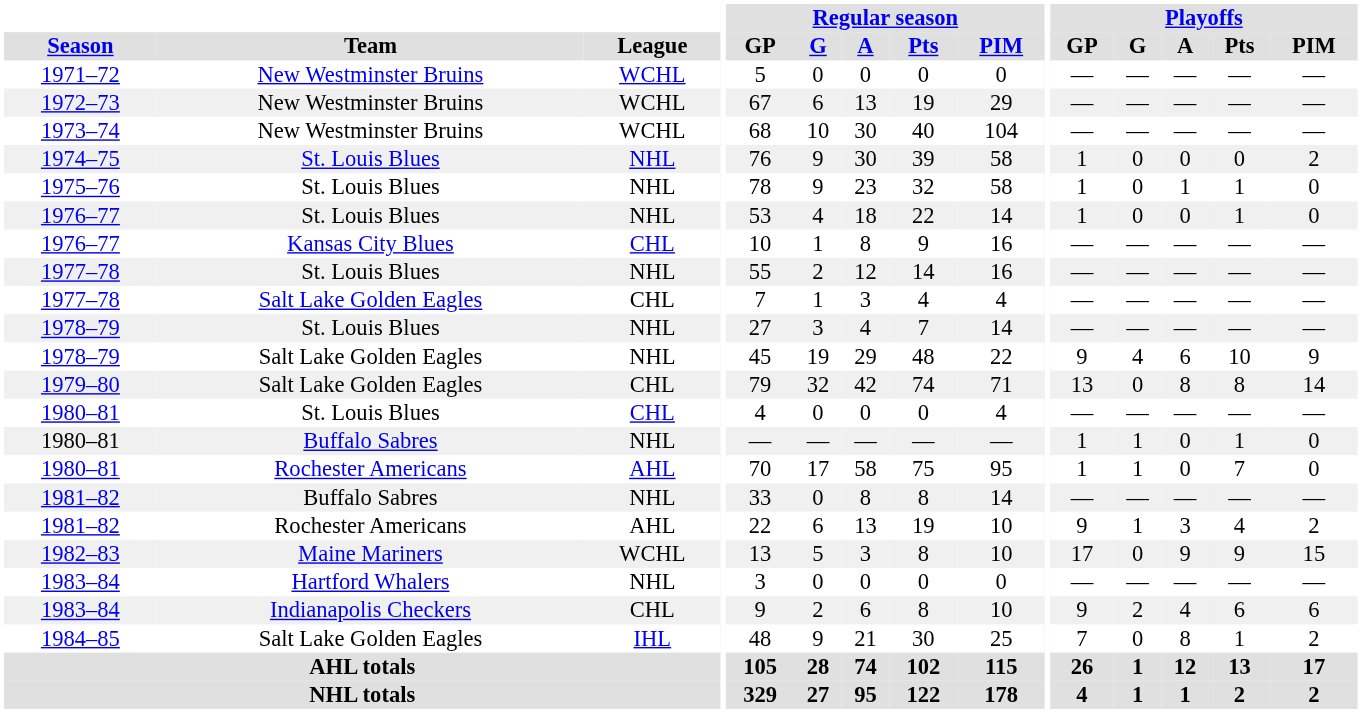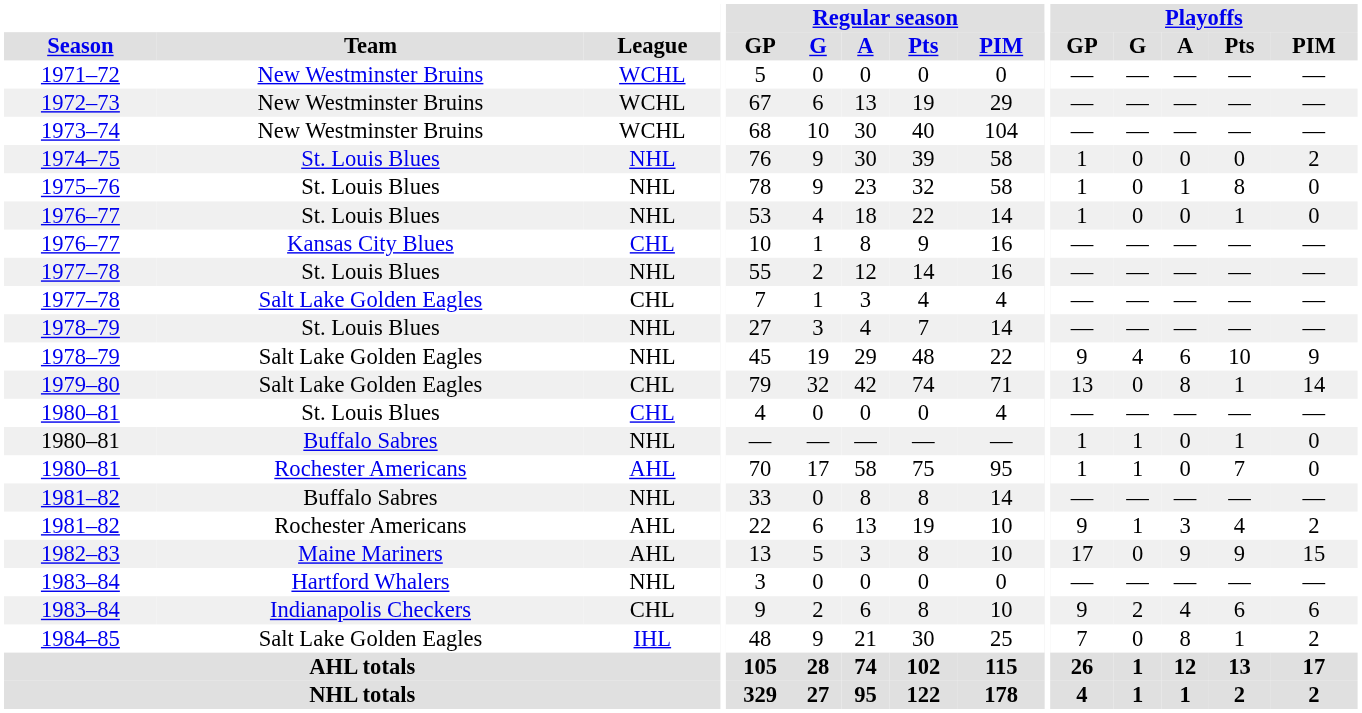 <table border="0" cellpadding="1" cellspacing="0" style="text-align:center; width:60em">
 <tr bgcolor="#e0e0e0">
 <th colspan="3" bgcolor="#ffffff"></th>
 <th rowspan="100" bgcolor="#ffffff"></th>
 <th colspan="5"><a href='#'>Regular season</a></th>
 <th rowspan="100" bgcolor="#ffffff"></th>
 <th colspan="5"><a href='#'>Playoffs</a></th>
 </tr>
 <tr bgcolor="#e0e0e0">
 <th><a href='#'>Season</a></th>
 <th>Team</th>
 <th>League</th>
 <th>GP</th>
 <th><a href='#'>G</a></th>
 <th><a href='#'>A</a></th>
 <th><a href='#'>Pts</a></th>
 <th><a href='#'>PIM</a></th>
 <th>GP</th>
 <th>G</th>
 <th>A</th>
 <th>Pts</th>
 <th>PIM</th>
 </tr>
 <tr>
 <td><a href='#'>1971–72</a></td>
 <td><a href='#'>New Westminster Bruins</a></td>
 <td><a href='#'>WCHL</a></td>
 <td>5</td>
 <td>0</td>
 <td>0</td>
 <td>0</td>
 <td>0</td>
 <td>—</td>
 <td>—</td>
 <td>—</td>
 <td>—</td>
 <td>—</td>
 </tr>
 <tr bgcolor="#f0f0f0">
 <td><a href='#'>1972–73</a></td>
 <td>New Westminster Bruins</td>
 <td>WCHL</td>
 <td>67</td>
 <td>6</td>
 <td>13</td>
 <td>19</td>
 <td>29</td>
 <td>—</td>
 <td>—</td>
 <td>—</td>
 <td>—</td>
 <td>—</td>
 </tr>
 <tr>
 <td><a href='#'>1973–74</a></td>
 <td>New Westminster Bruins</td>
 <td>WCHL</td>
 <td>68</td>
 <td>10</td>
 <td>30</td>
 <td>40</td>
 <td>104</td>
 <td>—</td>
 <td>—</td>
 <td>—</td>
 <td>—</td>
 <td>—</td>
 </tr>
 <tr bgcolor="#f0f0f0">
 <td><a href='#'>1974–75</a></td>
 <td><a href='#'>St. Louis Blues</a></td>
 <td><a href='#'>NHL</a></td>
 <td>76</td>
 <td>9</td>
 <td>30</td>
 <td>39</td>
 <td>58</td>
 <td>1</td>
 <td>0</td>
 <td>0</td>
 <td>0</td>
 <td>2</td>
 </tr>
 <tr>
 <td><a href='#'>1975–76</a></td>
 <td>St. Louis Blues</td>
 <td>NHL</td>
 <td>78</td>
 <td>9</td>
 <td>23</td>
 <td>32</td>
 <td>58</td>
 <td>1</td>
 <td>0</td>
 <td>1</td>
-<td>1</td>
+<td>8</td>
 <td>0</td>
 </tr>
 <tr bgcolor="#f0f0f0">
 <td><a href='#'>1976–77</a></td>
 <td>St. Louis Blues</td>
 <td>NHL</td>
 <td>53</td>
 <td>4</td>
 <td>18</td>
 <td>22</td>
 <td>14</td>
 <td>1</td>
 <td>0</td>
 <td>0</td>
 <td>1</td>
 <td>0</td>
 </tr>
 <tr>
 <td><a href='#'>1976–77</a></td>
 <td><a href='#'>Kansas City Blues</a></td>
 <td><a href='#'>CHL</a></td>
 <td>10</td>
 <td>1</td>
 <td>8</td>
 <td>9</td>
 <td>16</td>
 <td>—</td>
 <td>—</td>
 <td>—</td>
 <td>—</td>
 <td>—</td>
 </tr>
 <tr bgcolor="#f0f0f0">
 <td><a href='#'>1977–78</a></td>
 <td>St. Louis Blues</td>
 <td>NHL</td>
 <td>55</td>
 <td>2</td>
 <td>12</td>
 <td>14</td>
 <td>16</td>
 <td>—</td>
 <td>—</td>
 <td>—</td>
 <td>—</td>
 <td>—</td>
 </tr>
 <tr>
 <td><a href='#'>1977–78</a></td>
 <td><a href='#'>Salt Lake Golden Eagles</a></td>
 <td>CHL</td>
 <td>7</td>
 <td>1</td>
 <td>3</td>
 <td>4</td>
 <td>4</td>
 <td>—</td>
 <td>—</td>
 <td>—</td>
 <td>—</td>
 <td>—</td>
 </tr>
 <tr bgcolor="#f0f0f0">
 <td><a href='#'>1978–79</a></td>
 <td>St. Louis Blues</td>
 <td>NHL</td>
 <td>27</td>
 <td>3</td>
 <td>4</td>
 <td>7</td>
 <td>14</td>
 <td>—</td>
 <td>—</td>
 <td>—</td>
 <td>—</td>
 <td>—</td>
 </tr>
 <tr>
 <td><a href='#'>1978–79</a></td>
 <td>Salt Lake Golden Eagles</td>
 <td>NHL</td>
 <td>45</td>
 <td>19</td>
 <td>29</td>
 <td>48</td>
 <td>22</td>
 <td>9</td>
 <td>4</td>
 <td>6</td>
 <td>10</td>
 <td>9</td>
 </tr>
 <tr bgcolor="#f0f0f0">
 <td><a href='#'>1979–80</a></td>
 <td>Salt Lake Golden Eagles</td>
 <td>CHL</td>
 <td>79</td>
 <td>32</td>
 <td>42</td>
 <td>74</td>
 <td>71</td>
 <td>13</td>
 <td>0</td>
 <td>8</td>
-<td>8</td>
+<td>1</td>
 <td>14</td>
 </tr>
 <tr>
 <td><a href='#'>1980–81</a></td>
 <td>St. Louis Blues</td>
 <td><a href='#'>CHL</a></td>
 <td>4</td>
 <td>0</td>
 <td>0</td>
 <td>0</td>
 <td>4</td>
 <td>—</td>
 <td>—</td>
 <td>—</td>
 <td>—</td>
 <td>—</td>
 </tr>
 <tr bgcolor="#f0f0f0">
 <td>1980–81</td>
 <td><a href='#'>Buffalo Sabres</a></td>
 <td>NHL</td>
 <td>—</td>
 <td>—</td>
 <td>—</td>
 <td>—</td>
 <td>—</td>
 <td>1</td>
 <td>1</td>
 <td>0</td>
 <td>1</td>
 <td>0</td>
 </tr>
 <tr>
 <td><a href='#'>1980–81</a></td>
 <td><a href='#'>Rochester Americans</a></td>
 <td><a href='#'>AHL</a></td>
 <td>70</td>
 <td>17</td>
 <td>58</td>
 <td>75</td>
 <td>95</td>
 <td>1</td>
 <td>1</td>
 <td>0</td>
 <td>7</td>
 <td>0</td>
 </tr>
 <tr bgcolor="#f0f0f0">
 <td><a href='#'>1981–82</a></td>
 <td>Buffalo Sabres</td>
 <td>NHL</td>
 <td>33</td>
 <td>0</td>
 <td>8</td>
 <td>8</td>
 <td>14</td>
 <td>—</td>
 <td>—</td>
 <td>—</td>
 <td>—</td>
 <td>—</td>
 </tr>
 <tr>
 <td><a href='#'>1981–82</a></td>
 <td>Rochester Americans</td>
 <td>AHL</td>
 <td>22</td>
 <td>6</td>
 <td>13</td>
 <td>19</td>
 <td>10</td>
 <td>9</td>
 <td>1</td>
 <td>3</td>
 <td>4</td>
 <td>2</td>
 </tr>
 <tr bgcolor="#f0f0f0">
 <td><a href='#'>1982–83</a></td>
 <td><a href='#'>Maine Mariners</a></td>
-<td>WCHL</td>
+<td>AHL</td>
 <td>13</td>
 <td>5</td>
 <td>3</td>
 <td>8</td>
 <td>10</td>
 <td>17</td>
 <td>0</td>
 <td>9</td>
 <td>9</td>
 <td>15</td>
 </tr>
 <tr>
 <td><a href='#'>1983–84</a></td>
 <td><a href='#'>Hartford Whalers</a></td>
 <td>NHL</td>
 <td>3</td>
 <td>0</td>
 <td>0</td>
 <td>0</td>
 <td>0</td>
 <td>—</td>
 <td>—</td>
 <td>—</td>
 <td>—</td>
 <td>—</td>
 </tr>
 <tr bgcolor="#f0f0f0">
 <td><a href='#'>1983–84</a></td>
 <td><a href='#'>Indianapolis Checkers</a></td>
 <td>CHL</td>
 <td>9</td>
 <td>2</td>
 <td>6</td>
 <td>8</td>
 <td>10</td>
 <td>9</td>
 <td>2</td>
 <td>4</td>
 <td>6</td>
 <td>6</td>
 </tr>
 <tr>
 <td><a href='#'>1984–85</a></td>
 <td>Salt Lake Golden Eagles</td>
 <td><a href='#'>IHL</a></td>
 <td>48</td>
 <td>9</td>
 <td>21</td>
 <td>30</td>
 <td>25</td>
 <td>7</td>
 <td>0</td>
 <td>8</td>
 <td>1</td>
 <td>2</td>
 </tr>
 <tr bgcolor="#e0e0e0">
 <th colspan="3">AHL totals</th>
 <th>105</th>
 <th>28</th>
 <th>74</th>
 <th>102</th>
 <th>115</th>
 <th>26</th>
 <th>1</th>
 <th>12</th>
 <th>13</th>
 <th>17</th>
 </tr>
 <tr bgcolor="#e0e0e0">
 <th colspan="3">NHL totals</th>
 <th>329</th>
 <th>27</th>
 <th>95</th>
 <th>122</th>
 <th>178</th>
 <th>4</th>
 <th>1</th>
 <th>1</th>
 <th>2</th>
 <th>2</th>
 </tr>
 </table>
